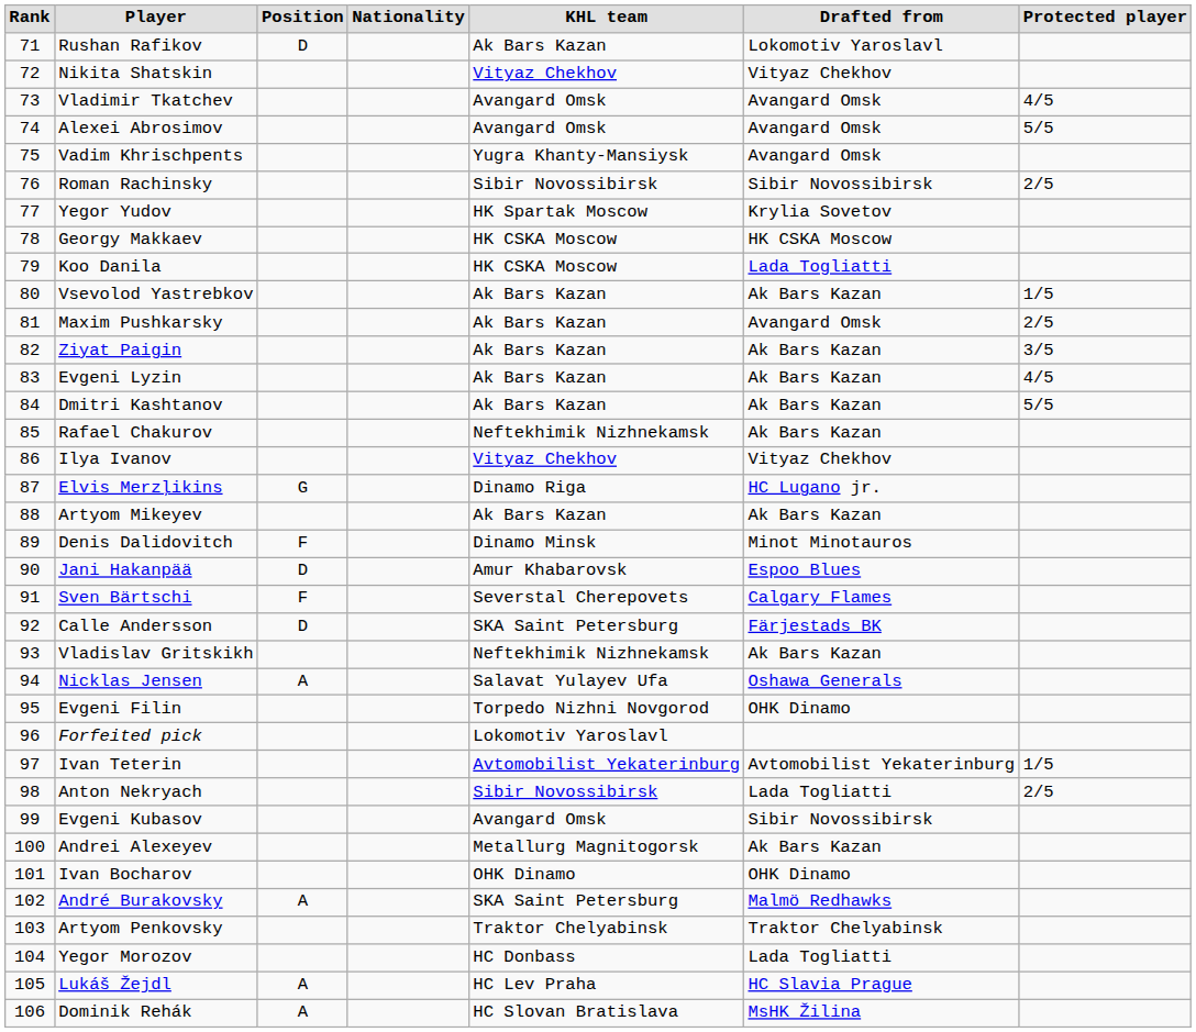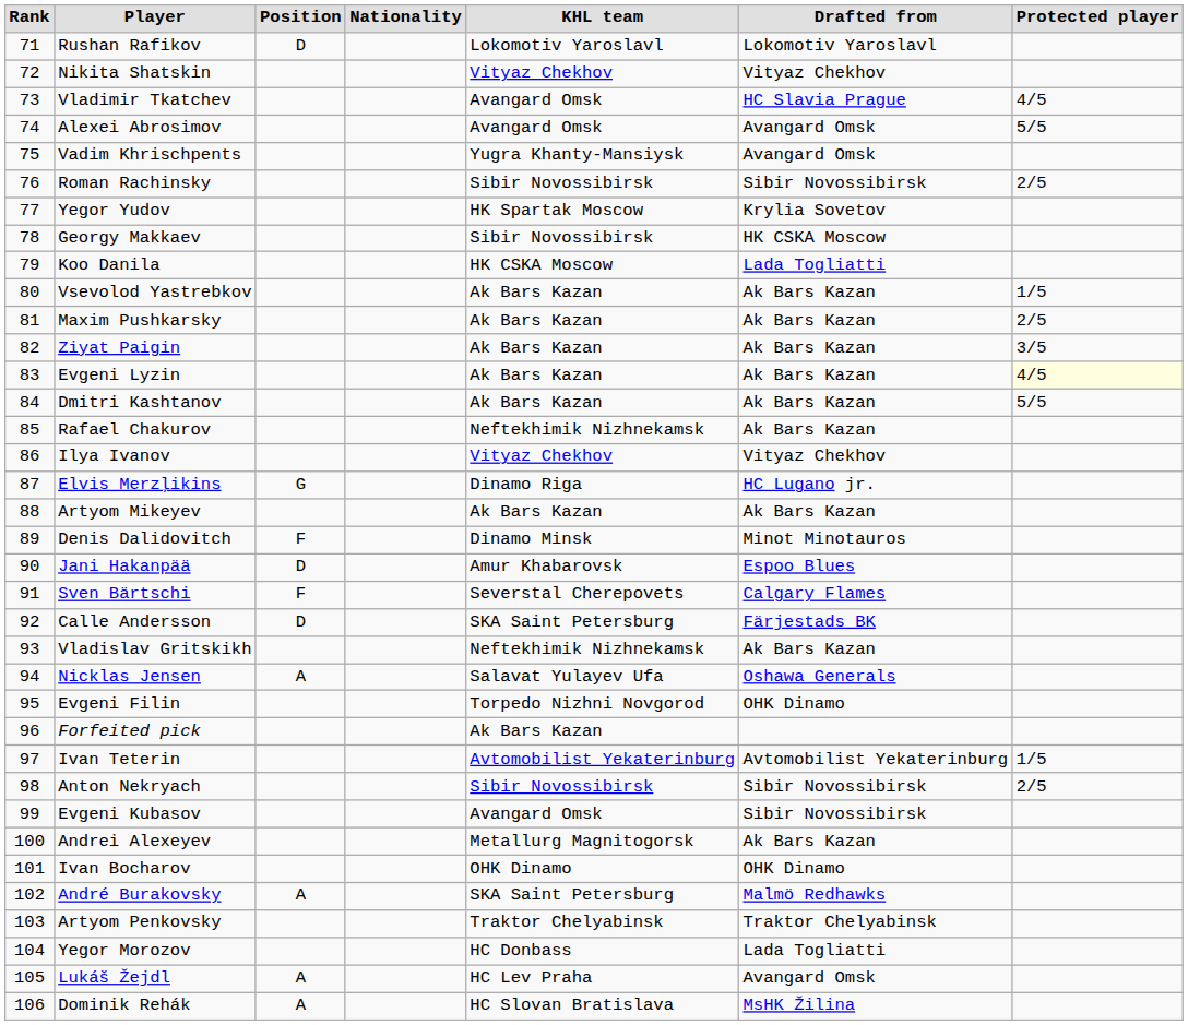 <table style="font-size: 95%; text-align: left;" class="wikitable alternance">
 <tr>
 <th scope="col" style="background: #e0e0e0;">Rank</th>
 <th scope="col" style="background: #e0e0e0;">Player</th>
 <th scope="col" style="background: #e0e0e0;">Position</th>
 <th scope="col" style="background: #e0e0e0;">Nationality</th>
 <th scope="col" style="background: #e0e0e0;">KHL team</th>
 <th scope="col" style="background: #e0e0e0;">Drafted from</th>
 <th scope="col" style="background: #e0e0e0;">Protected player</th>
 </tr>
 <tr>
 <td align="center">71</td>
 <td>Rushan Rafikov</td>
 <td align="center">D</td>
 <td></td>
-<td>Ak Bars Kazan</td>
+<td>Lokomotiv Yaroslavl</td>
 <td>Lokomotiv Yaroslavl</td>
 <td></td>
 </tr>
 <tr>
 <td align="center">72</td>
 <td>Nikita Shatskin</td>
 <td align="center"></td>
 <td></td>
 <td><a href='#'>Vityaz Chekhov</a></td>
 <td>Vityaz Chekhov</td>
 <td></td>
 </tr>
 <tr>
 <td align="center">73</td>
 <td>Vladimir Tkatchev</td>
 <td align="center"></td>
 <td></td>
 <td>Avangard Omsk</td>
-<td>Avangard Omsk</td>
+<td><a href='#'>HC Slavia Prague</a></td>
 <td>4/5</td>
 </tr>
 <tr>
 <td align="center">74</td>
 <td>Alexei Abrosimov</td>
 <td align="center"></td>
 <td></td>
 <td>Avangard Omsk</td>
 <td>Avangard Omsk</td>
 <td>5/5</td>
 </tr>
 <tr>
 <td align="center">75</td>
 <td>Vadim Khrischpents</td>
 <td align="center"></td>
 <td></td>
 <td>Yugra Khanty-Mansiysk</td>
 <td>Avangard Omsk</td>
 <td></td>
 </tr>
 <tr>
 <td align="center">76</td>
 <td>Roman Rachinsky</td>
 <td align="center"></td>
 <td></td>
 <td>Sibir Novossibirsk</td>
 <td>Sibir Novossibirsk</td>
 <td>2/5</td>
 </tr>
 <tr>
 <td align="center">77</td>
 <td>Yegor Yudov</td>
 <td align="center"></td>
 <td></td>
 <td>HK Spartak Moscow</td>
 <td>Krylia Sovetov</td>
 <td></td>
 </tr>
 <tr>
 <td align="center">78</td>
 <td>Georgy Makkaev</td>
 <td align="center"></td>
 <td></td>
-<td>HK CSKA Moscow</td>
+<td>Sibir Novossibirsk</td>
 <td>HK CSKA Moscow</td>
 <td></td>
 </tr>
 <tr>
 <td align="center">79</td>
 <td>Koo Danila</td>
 <td align="center"></td>
 <td></td>
 <td>HK CSKA Moscow</td>
 <td><a href='#'>Lada Togliatti</a></td>
 <td></td>
 </tr>
 <tr>
 <td align="center">80</td>
 <td>Vsevolod Yastrebkov</td>
 <td align="center"></td>
 <td></td>
 <td>Ak Bars Kazan</td>
 <td>Ak Bars Kazan</td>
 <td>1/5</td>
 </tr>
 <tr>
 <td align="center">81</td>
 <td>Maxim Pushkarsky</td>
 <td align="center"></td>
 <td></td>
 <td>Ak Bars Kazan</td>
-<td>Avangard Omsk</td>
+<td>Ak Bars Kazan</td>
 <td>2/5</td>
 </tr>
 <tr>
 <td align="center">82</td>
 <td><a href='#'>Ziyat Paigin</a></td>
 <td align="center"></td>
 <td></td>
 <td>Ak Bars Kazan</td>
 <td>Ak Bars Kazan</td>
 <td>3/5</td>
 </tr>
 <tr>
 <td align="center">83</td>
 <td>Evgeni Lyzin</td>
 <td align="center"></td>
 <td></td>
 <td>Ak Bars Kazan</td>
 <td>Ak Bars Kazan</td>
-<td>4/5</td>
+<td style="background: lightyellow;">4/5</td>
 </tr>
 <tr>
 <td align="center">84</td>
 <td>Dmitri Kashtanov</td>
 <td align="center"></td>
 <td></td>
 <td>Ak Bars Kazan</td>
 <td>Ak Bars Kazan</td>
 <td>5/5</td>
 </tr>
 <tr>
 <td align="center">85</td>
 <td>Rafael Chakurov</td>
 <td align="center"></td>
 <td></td>
 <td>Neftekhimik Nizhnekamsk</td>
 <td>Ak Bars Kazan</td>
 <td></td>
 </tr>
 <tr>
 <td align="center">86</td>
 <td>Ilya Ivanov</td>
 <td align="center"></td>
 <td></td>
 <td><a href='#'>Vityaz Chekhov</a></td>
 <td>Vityaz Chekhov</td>
 <td></td>
 </tr>
 <tr>
 <td align="center">87</td>
 <td><a href='#'>Elvis Merzļikins</a></td>
 <td align="center">G</td>
 <td></td>
 <td>Dinamo Riga</td>
 <td><a href='#'>HC Lugano</a> jr.</td>
 <td></td>
 </tr>
 <tr>
 <td align="center">88</td>
 <td>Artyom Mikeyev</td>
 <td align="center"></td>
 <td></td>
 <td>Ak Bars Kazan</td>
 <td>Ak Bars Kazan</td>
 <td></td>
 </tr>
 <tr>
 <td align="center">89</td>
 <td>Denis Dalidovitch</td>
 <td align="center">F</td>
 <td></td>
 <td>Dinamo Minsk</td>
 <td>Minot Minotauros</td>
 <td></td>
 </tr>
 <tr>
 <td align="center">90</td>
 <td><a href='#'>Jani Hakanpää</a></td>
 <td align="center">D</td>
 <td></td>
 <td>Amur Khabarovsk</td>
 <td><a href='#'>Espoo Blues</a></td>
 <td></td>
 </tr>
 <tr>
 <td align="center">91</td>
 <td><a href='#'>Sven Bärtschi</a></td>
 <td align="center">F</td>
 <td></td>
 <td>Severstal Cherepovets</td>
 <td><a href='#'>Calgary Flames</a></td>
 <td></td>
 </tr>
 <tr>
 <td align="center">92</td>
 <td>Calle Andersson</td>
 <td align="center">D</td>
 <td></td>
 <td>SKA Saint Petersburg</td>
 <td><a href='#'>Färjestads BK</a></td>
 <td></td>
 </tr>
 <tr>
 <td align="center">93</td>
 <td>Vladislav Gritskikh</td>
 <td align="center"></td>
 <td></td>
 <td>Neftekhimik Nizhnekamsk</td>
 <td>Ak Bars Kazan</td>
 <td></td>
 </tr>
 <tr>
 <td align="center">94</td>
 <td><a href='#'>Nicklas Jensen</a></td>
 <td align="center">A</td>
 <td></td>
 <td>Salavat Yulayev Ufa</td>
 <td><a href='#'>Oshawa Generals</a></td>
 <td></td>
 </tr>
 <tr>
 <td align="center">95</td>
 <td>Evgeni Filin</td>
 <td align="center"></td>
 <td></td>
 <td>Torpedo Nizhni Novgorod</td>
 <td>OHK Dinamo</td>
 <td></td>
 </tr>
 <tr>
 <td align="center">96</td>
 <td><em>Forfeited pick</em></td>
 <td align="center"></td>
 <td></td>
-<td>Lokomotiv Yaroslavl</td>
+<td>Ak Bars Kazan</td>
 <td></td>
 <td></td>
 </tr>
 <tr>
 <td align="center">97</td>
 <td>Ivan Teterin</td>
 <td align="center"></td>
 <td></td>
 <td><a href='#'>Avtomobilist Yekaterinburg</a></td>
 <td>Avtomobilist Yekaterinburg</td>
 <td>1/5</td>
 </tr>
 <tr>
 <td align="center">98</td>
 <td>Anton Nekryach</td>
 <td align="center"></td>
 <td></td>
 <td><a href='#'>Sibir Novossibirsk</a></td>
-<td>Lada Togliatti</td>
+<td>Sibir Novossibirsk</td>
 <td>2/5</td>
 </tr>
 <tr>
 <td align="center">99</td>
 <td>Evgeni Kubasov</td>
 <td align="center"></td>
 <td></td>
 <td>Avangard Omsk</td>
 <td>Sibir Novossibirsk</td>
 <td></td>
 </tr>
 <tr>
 <td align="center">100</td>
 <td>Andrei Alexeyev</td>
 <td align="center"></td>
 <td></td>
 <td>Metallurg Magnitogorsk</td>
 <td>Ak Bars Kazan</td>
 <td></td>
 </tr>
 <tr>
 <td align="center">101</td>
 <td>Ivan Bocharov</td>
 <td align="center"></td>
 <td></td>
 <td>OHK Dinamo</td>
 <td>OHK Dinamo</td>
 <td></td>
 </tr>
 <tr>
 <td align="center">102</td>
 <td><a href='#'>André Burakovsky</a></td>
 <td align="center">A</td>
 <td></td>
 <td>SKA Saint Petersburg</td>
 <td><a href='#'>Malmö Redhawks</a></td>
 <td></td>
 </tr>
 <tr>
 <td align="center">103</td>
 <td>Artyom Penkovsky</td>
 <td align="center"></td>
 <td></td>
 <td>Traktor Chelyabinsk</td>
 <td>Traktor Chelyabinsk</td>
 <td></td>
 </tr>
 <tr>
 <td align="center">104</td>
 <td>Yegor Morozov</td>
 <td align="center"></td>
 <td></td>
 <td>HC Donbass</td>
 <td>Lada Togliatti</td>
 <td></td>
 </tr>
 <tr>
 <td align="center">105</td>
 <td><a href='#'>Lukáš Žejdl</a></td>
 <td align="center">A</td>
 <td></td>
 <td>HC Lev Praha</td>
-<td><a href='#'>HC Slavia Prague</a></td>
+<td>Avangard Omsk</td>
 <td></td>
 </tr>
 <tr>
 <td align="center">106</td>
 <td>Dominik Rehák</td>
 <td align="center">A</td>
 <td></td>
 <td>HC Slovan Bratislava</td>
 <td><a href='#'>MsHK Žilina</a></td>
 <td></td>
 </tr>
 </table>
